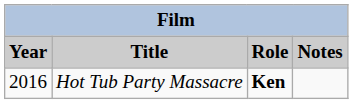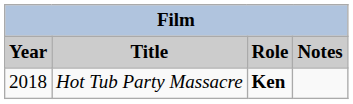 <table class="wikitable" style="font-size:90%;">
 <tr>
 <th colspan=4 style="background:#B0C4DE;">Film</th>
 </tr>
 <tr align="center">
 <th style="background: #CCCCCC;">Year</th>
 <th style="background: #CCCCCC;">Title</th>
 <th style="background: #CCCCCC;">Role</th>
 <th style="background: #CCCCCC;">Notes</th>
 </tr>
 <tr>
-<td>2016</td>
+<td>2018</td>
 <td><em>Hot Tub Party Massacre</em></td>
 <td><strong>Ken</strong></td>
 <td></td>
 </tr>
 </table>
